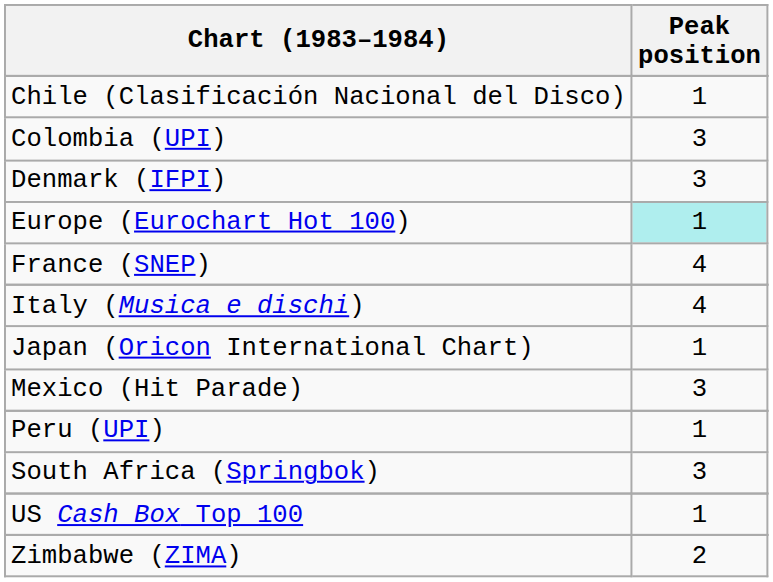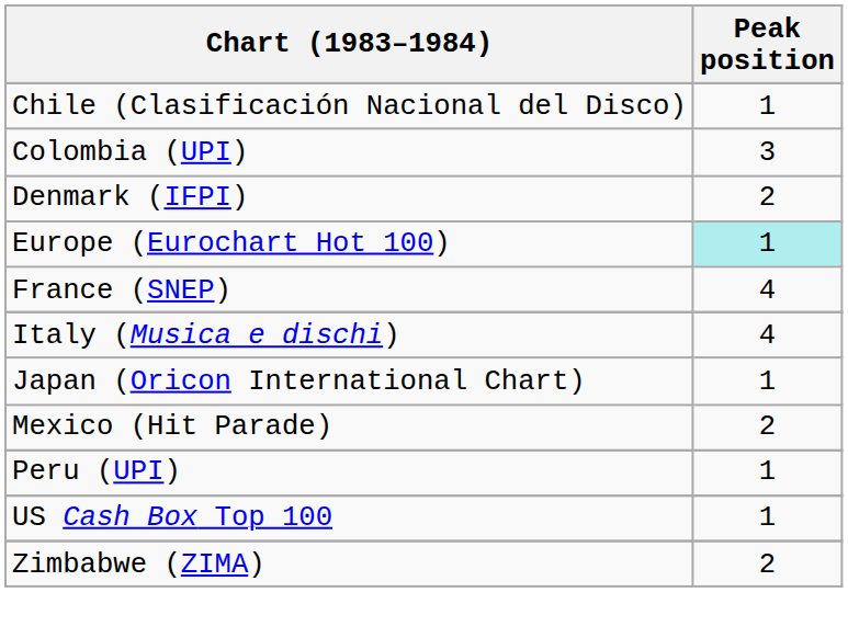 <table class="wikitable sortable">
 <tr>
 <th>Chart (1983–1984)</th>
 <th>Peak<br>position</th>
 </tr>
 <tr>
 </tr>
 <tr>
 </tr>
 <tr>
 </tr>
 <tr>
 </tr>
 <tr>
 <td>Chile (Clasificación Nacional del Disco)</td>
 <td align="center">1</td>
 </tr>
 <tr>
 <td>Colombia (<a href='#'>UPI</a>)</td>
 <td align="center">3</td>
 </tr>
 <tr>
 <td>Denmark (<a href='#'>IFPI</a>)</td>
-<td align="center">3</td>
+<td align="center">2</td>
 </tr>
 <tr>
 <td>Europe (<a href='#'>Eurochart Hot 100</a>)</td>
 <td align="center" style="background: paleturquoise;">1</td>
 </tr>
 <tr>
 <td>France (<a href='#'>SNEP</a>)</td>
 <td align="center">4</td>
 </tr>
 <tr>
 </tr>
 <tr>
 <td>Italy (<em><a href='#'>Musica e dischi</a></em>)</td>
 <td align="center">4</td>
 </tr>
 <tr>
 <td>Japan (<a href='#'>Oricon</a> International Chart)</td>
 <td align="center">1</td>
 </tr>
 <tr>
 <td>Mexico (Hit Parade)</td>
-<td align="center">3</td>
+<td align="center">2</td>
 </tr>
 <tr>
 </tr>
 <tr>
 </tr>
 <tr>
 </tr>
 <tr>
 </tr>
 <tr>
 <td>Peru (<a href='#'>UPI</a>)</td>
 <td align="center">1</td>
-</tr>
-<tr>
-<td align="left">South Africa (<a href='#'>Springbok</a>)</td>
-<td align="center">3</td>
 </tr>
 <tr>
 </tr>
 <tr>
 </tr>
 <tr>
 </tr>
 <tr>
 </tr>
 <tr>
 </tr>
 <tr>
 </tr>
 <tr>
 <td>US <a href='#'><em>Cash Box</em> Top 100</a></td>
 <td align="center">1</td>
 </tr>
 <tr>
 </tr>
 <tr>
 <td>Zimbabwe (<a href='#'>ZIMA</a>)</td>
 <td align="center">2</td>
 </tr>
 </table>
